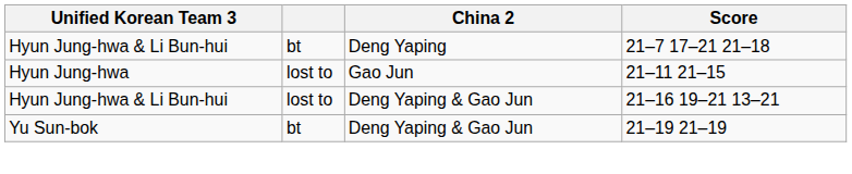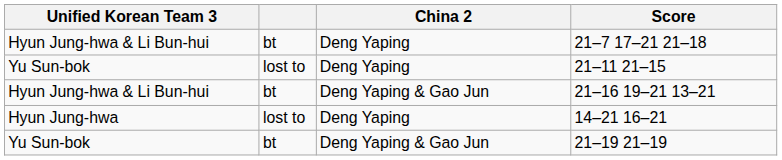 <table class="wikitable">
 <tr>
 <th width=250> Unified Korean Team 3</th>
 <th width=50></th>
 <th width=250> China 2</th>
 <th width=200>Score</th>
 </tr>
 <tr>
 <td>Hyun Jung-hwa & Li Bun-hui</td>
 <td>bt</td>
 <td>Deng Yaping</td>
 <td>21–7 17–21 21–18</td>
 </tr>
 <tr>
-<td>Hyun Jung-hwa</td>
+<td>Yu Sun-bok</td>
 <td>lost to</td>
-<td>Gao Jun</td>
+<td>Deng Yaping</td>
 <td>21–11 21–15</td>
 </tr>
 <tr>
 <td>Hyun Jung-hwa & Li Bun-hui</td>
-<td>lost to</td>
+<td>bt</td>
 <td>Deng Yaping & Gao Jun</td>
 <td>21–16 19–21 13–21</td>
+</tr>
+<tr>
+<td>Hyun Jung-hwa</td>
+<td>lost to</td>
+<td>Deng Yaping</td>
+<td>14–21 16–21</td>
 </tr>
 <tr>
 <td>Yu Sun-bok</td>
 <td>bt</td>
 <td>Deng Yaping & Gao Jun</td>
 <td>21–19 21–19</td>
 </tr>
 </table>
